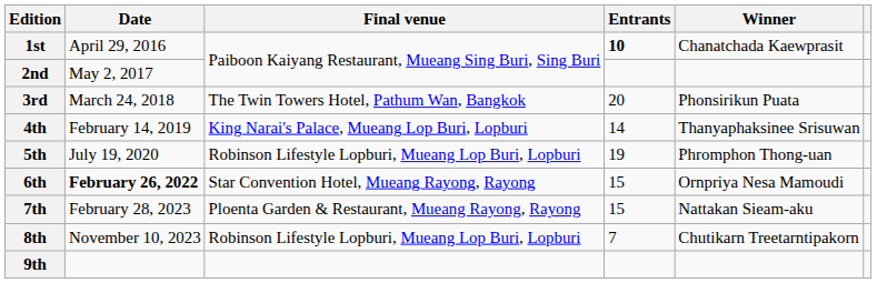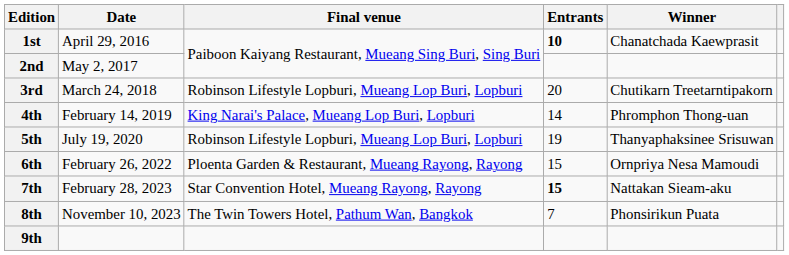 <table class="wikitable defaultcenter col2left col3left col5left" style="font-size:95%;">
 <tr>
 <th>Edition</th>
 <th>Date</th>
 <th>Final venue</th>
 <th>Entrants</th>
 <th>Winner</th>
 <th></th>
 </tr>
 <tr>
 <th>1st</th>
 <td>April 29, 2016</td>
 <td rowspan=2>Paiboon Kaiyang Restaurant, <a href='#'>Mueang Sing Buri</a>, <a href='#'>Sing Buri</a></td>
 <td><strong>10</strong></td>
 <td>Chanatchada Kaewprasit</td>
 <td></td>
 </tr>
 <tr>
 <th>2nd</th>
 <td>May 2, 2017</td>
 <td></td>
 <td></td>
 <td></td>
 </tr>
 <tr>
 <th>3rd</th>
 <td>March 24, 2018</td>
-<td>The Twin Towers Hotel, <a href='#'>Pathum Wan</a>, <a href='#'>Bangkok</a></td>
+<td>Robinson Lifestyle Lopburi, <a href='#'>Mueang Lop Buri</a>, <a href='#'>Lopburi</a></td>
 <td>20</td>
-<td>Phonsirikun Puata</td>
+<td>Chutikarn Treetarntipakorn</td>
 <td></td>
 </tr>
 <tr>
 <th>4th</th>
 <td>February 14, 2019</td>
 <td><a href='#'>King Narai's Palace</a>, <a href='#'>Mueang Lop Buri</a>, <a href='#'>Lopburi</a></td>
 <td>14</td>
-<td>Thanyaphaksinee Srisuwan</td>
+<td>Phromphon Thong-uan</td>
 <td></td>
 </tr>
 <tr>
 <th>5th</th>
 <td>July 19, 2020</td>
 <td>Robinson Lifestyle Lopburi, <a href='#'>Mueang Lop Buri</a>, <a href='#'>Lopburi</a></td>
 <td>19</td>
-<td>Phromphon Thong-uan</td>
+<td>Thanyaphaksinee Srisuwan</td>
 <td></td>
 </tr>
 <tr>
 <th>6th</th>
-<td><strong>February 26, 2022</strong></td>
-<td>Star Convention Hotel, <a href='#'>Mueang Rayong</a>, <a href='#'>Rayong</a></td>
+<td>February 26, 2022</td>
+<td>Ploenta Garden & Restaurant, <a href='#'>Mueang Rayong</a>, <a href='#'>Rayong</a></td>
 <td>15</td>
 <td>Ornpriya Nesa Mamoudi</td>
 <td></td>
 </tr>
 <tr>
 <th>7th</th>
 <td>February 28, 2023</td>
-<td>Ploenta Garden & Restaurant, <a href='#'>Mueang Rayong</a>, <a href='#'>Rayong</a></td>
-<td>15</td>
+<td>Star Convention Hotel, <a href='#'>Mueang Rayong</a>, <a href='#'>Rayong</a></td>
+<td><strong>15</strong></td>
 <td>Nattakan Sieam-aku</td>
 <td></td>
 </tr>
 <tr>
 <th>8th</th>
 <td>November 10, 2023</td>
-<td>Robinson Lifestyle Lopburi, <a href='#'>Mueang Lop Buri</a>, <a href='#'>Lopburi</a></td>
+<td>The Twin Towers Hotel, <a href='#'>Pathum Wan</a>, <a href='#'>Bangkok</a></td>
 <td>7</td>
-<td>Chutikarn Treetarntipakorn</td>
+<td>Phonsirikun Puata</td>
 <td></td>
 </tr>
 <tr>
 <th>9th</th>
 <td></td>
 <td></td>
 <td></td>
 <td></td>
 <td></td>
 </tr>
 </table>
